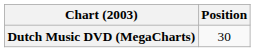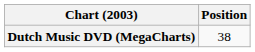 <table class="wikitable plainrowheaders" style="text-align:center">
 <tr>
 <th scope="col">Chart (2003)</th>
 <th scope="col">Position</th>
 </tr>
 <tr>
 <th scope="row">Dutch Music DVD (MegaCharts)</th>
-<td>30</td>
+<td>38</td>
 </tr>
 </table>
